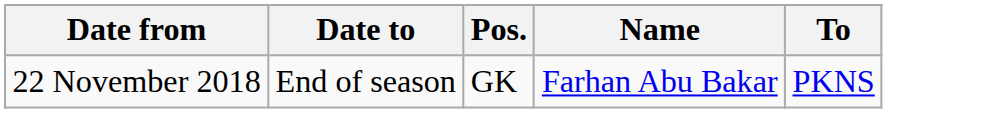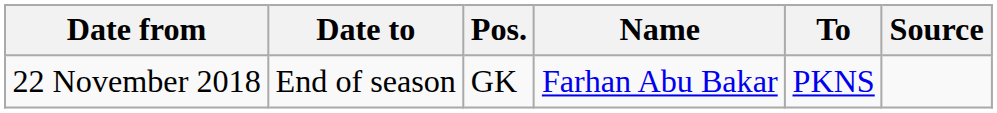 <table class="wikitable">
 <tr>
 <th>Date from</th>
 <th>Date to</th>
 <th>Pos.</th>
 <th>Name</th>
 <th>To</th>
+<th>Source</th>
 </tr>
 <tr>
 <td>22 November 2018</td>
 <td>End of season</td>
 <td>GK</td>
 <td> <a href='#'>Farhan Abu Bakar</a></td>
 <td> <a href='#'>PKNS</a></td>
+<td></td>
 </tr>
 </table>
